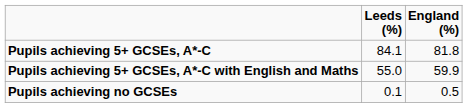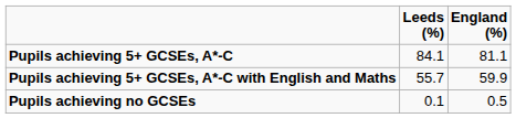 <table class="wikitable" border="1" align="right">
 <tr>
 <td></td>
 <td align=right><strong>Leeds <br>(%)</strong></td>
 <td align=right><strong>England <br> (%)</strong></td>
 </tr>
 <tr>
 <td><strong>Pupils achieving 5+ GCSEs, A*-C</strong></td>
 <td align=right>84.1</td>
-<td align=right>81.8</td>
+<td align=right>81.1</td>
 </tr>
 <tr>
 <td><strong>Pupils achieving 5+ GCSEs, A*-C with English and Maths </strong></td>
-<td align=right>55.0</td>
+<td align=right>55.7</td>
 <td align=right>59.9</td>
 </tr>
 <tr>
 <td><strong>Pupils achieving no GCSEs </strong></td>
 <td align=right>0.1</td>
 <td align=right>0.5</td>
 </tr>
 </table>
